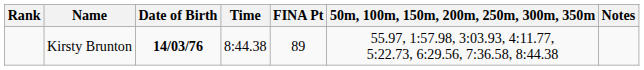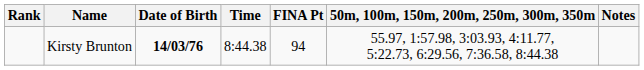 <table class="wikitable sortable" style="text-align:center">
 <tr>
 <th>Rank</th>
 <th>Name</th>
 <th>Date of Birth</th>
 <th>Time</th>
 <th>FINA Pt</th>
 <th>50m, 100m, 150m, 200m, 250m, 300m, 350m</th>
 <th>Notes</th>
 </tr>
 <tr>
 <td></td>
 <td align=left> Kirsty Brunton</td>
 <td><strong>14/03/76</strong></td>
 <td>8:44.38</td>
-<td>89</td>
+<td>94</td>
 <td>55.97, 1:57.98, 3:03.93, 4:11.77,<br>5:22.73, 6:29.56, 7:36.58, 8:44.38</td>
 <td></td>
 </tr>
 </table>
